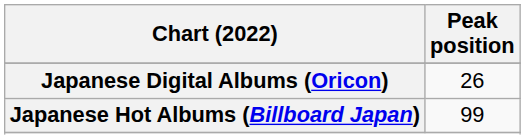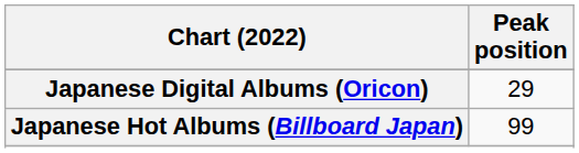 <table class="wikitable sortable plainrowheaders" style="text-align:center">
 <tr>
 <th scope="col">Chart (2022)</th>
 <th scope="col">Peak<br>position</th>
 </tr>
 <tr>
 </tr>
 <tr>
 </tr>
 <tr>
 </tr>
 <tr>
 </tr>
 <tr>
 </tr>
 <tr>
 </tr>
 <tr>
 </tr>
 <tr>
 </tr>
 <tr>
 </tr>
 <tr>
 </tr>
 <tr>
 </tr>
 <tr>
 <th scope="row">Japanese Digital Albums (<a href='#'>Oricon</a>)</th>
-<td>26</td>
+<td>29</td>
 </tr>
 <tr>
 <th scope="row">Japanese Hot Albums (<em><a href='#'>Billboard Japan</a></em>)</th>
 <td>99</td>
 </tr>
 <tr>
 </tr>
 <tr>
 </tr>
 <tr>
 </tr>
 <tr>
 </tr>
 <tr>
 </tr>
 <tr>
 </tr>
 <tr>
 </tr>
 <tr>
 </tr>
 <tr>
 </tr>
 <tr>
 </tr>
 <tr>
 </tr>
 </table>
